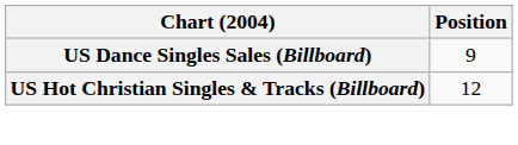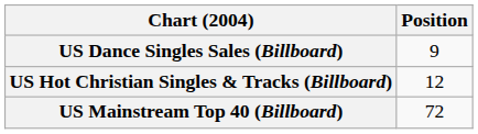 <table class="wikitable sortable plainrowheaders" style="text-align:center">
 <tr>
 <th>Chart (2004)</th>
 <th>Position</th>
 </tr>
 <tr>
 <th scope="row">US Dance Singles Sales (<em>Billboard</em>)</th>
 <td>9</td>
 </tr>
 <tr>
 <th scope="row">US Hot Christian Singles & Tracks (<em>Billboard</em>)</th>
 <td>12</td>
 </tr>
+<tr>
+<th scope="row">US Mainstream Top 40 (<em>Billboard</em>)</th>
+<td>72</td>
+</tr>
 </table>
